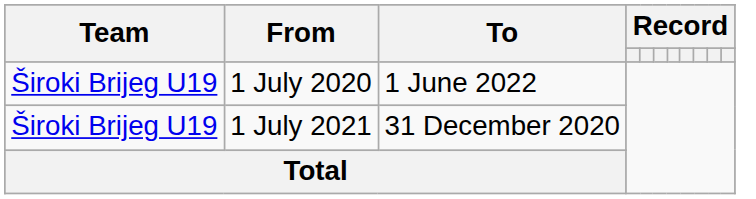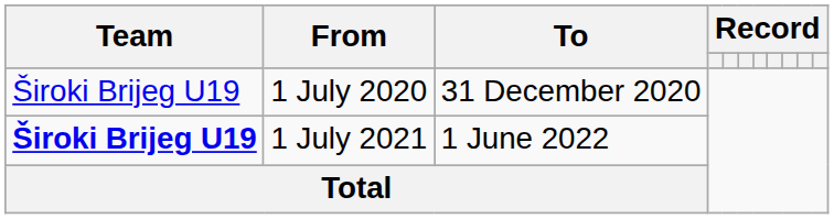 <table class="wikitable" tyle="text-align: center">
 <tr>
 <th rowspan="2">Team</th>
 <th rowspan="2">From</th>
 <th rowspan="2">To</th>
 <th colspan="8">Record</th>
 </tr>
 <tr>
 <th></th>
 <th></th>
 <th></th>
 <th></th>
 <th></th>
 <th></th>
 <th></th>
 <th></th>
 </tr>
 <tr>
 <td align=left><a href='#'>Široki Brijeg U19</a></td>
 <td align=left>1 July 2020</td>
-<td align=left>1 June 2022<br></td>
+<td align=left>31 December 2020<br></td>
 </tr>
 <tr>
-<td align=left><a href='#'>Široki Brijeg U19</a></td>
+<td align=left><strong><a href='#'>Široki Brijeg U19</a></strong></td>
 <td align=left>1 July 2021</td>
-<td align=left>31 December 2020<br></td>
+<td align=left>1 June 2022<br></td>
 </tr>
 <tr>
 <th colspan="3">Total<br></th>
 </tr>
 </table>
